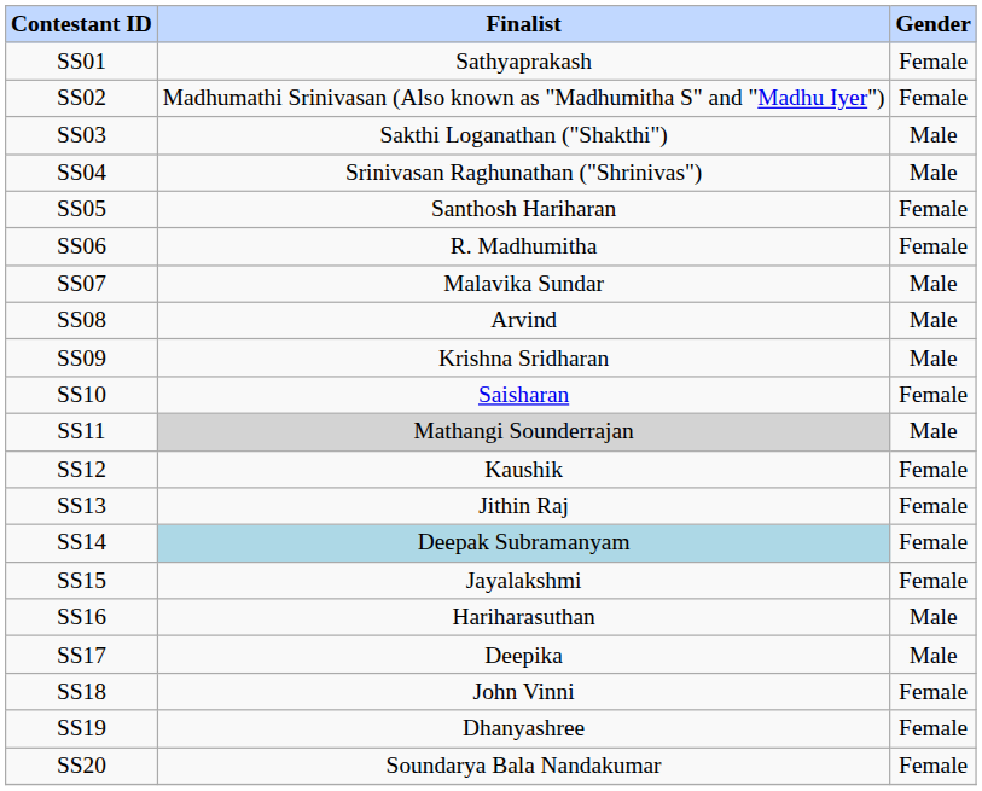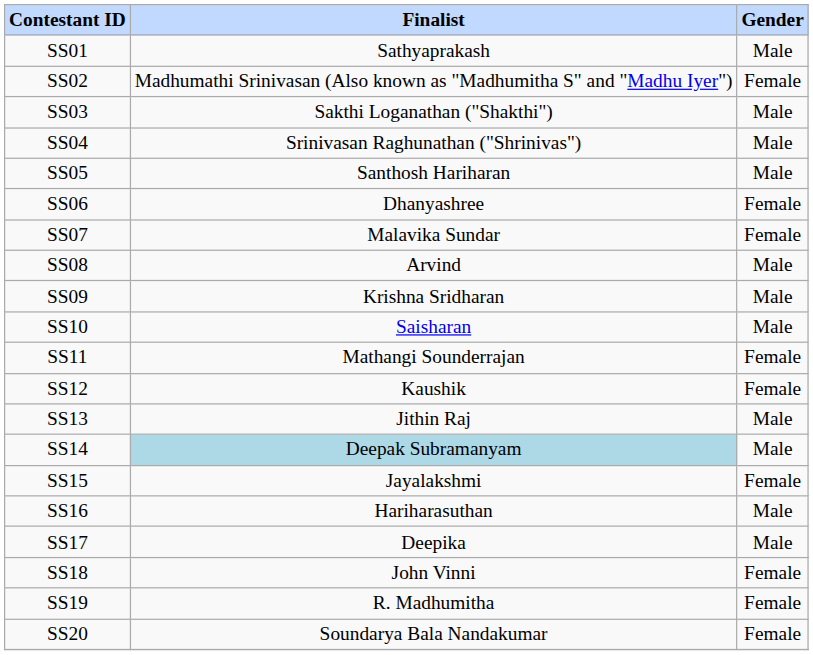 <table class="wikitable sortable" style="text-align: center; width: auto;">
 <tr style="background:#C1D8FF;">
 <th style="background-color:#C1D8FF;">Contestant ID</th>
 <th style="background-color:#C1D8FF;">Finalist</th>
 <th style="background-color:#C1D8FF;">Gender</th>
 </tr>
 <tr>
 <td>SS01</td>
 <td>Sathyaprakash</td>
-<td>Female</td>
+<td>Male</td>
 </tr>
 <tr>
 <td>SS02</td>
 <td>Madhumathi Srinivasan (Also known as "Madhumitha S" and "<a href='#'>Madhu Iyer</a>")</td>
 <td>Female</td>
 </tr>
 <tr>
 <td>SS03</td>
 <td>Sakthi Loganathan ("Shakthi")</td>
 <td>Male</td>
 </tr>
 <tr>
 <td>SS04</td>
 <td>Srinivasan Raghunathan ("Shrinivas")</td>
 <td>Male</td>
 </tr>
 <tr>
 <td>SS05</td>
 <td>Santhosh Hariharan</td>
-<td>Female</td>
+<td>Male</td>
 </tr>
 <tr>
 <td>SS06</td>
-<td>R. Madhumitha</td>
+<td>Dhanyashree</td>
 <td>Female</td>
 </tr>
 <tr>
 <td>SS07</td>
 <td>Malavika Sundar</td>
-<td>Male</td>
+<td>Female</td>
 </tr>
 <tr>
 <td>SS08</td>
 <td>Arvind</td>
 <td>Male</td>
 </tr>
 <tr>
 <td>SS09</td>
 <td>Krishna Sridharan</td>
 <td>Male</td>
 </tr>
 <tr>
 <td>SS10</td>
 <td><a href='#'>Saisharan</a></td>
-<td>Female</td>
+<td>Male</td>
 </tr>
 <tr>
 <td>SS11</td>
-<td style="background: lightgrey;">Mathangi Sounderrajan</td>
-<td>Male</td>
+<td>Mathangi Sounderrajan</td>
+<td>Female</td>
 </tr>
 <tr>
 <td>SS12</td>
 <td>Kaushik</td>
 <td>Female</td>
 </tr>
 <tr>
 <td>SS13</td>
 <td>Jithin Raj</td>
-<td>Female</td>
+<td>Male</td>
 </tr>
 <tr>
 <td>SS14</td>
 <td style="background: lightblue;">Deepak Subramanyam</td>
-<td>Female</td>
+<td>Male</td>
 </tr>
 <tr>
 <td>SS15</td>
 <td>Jayalakshmi</td>
 <td>Female</td>
 </tr>
 <tr>
 <td>SS16</td>
 <td>Hariharasuthan</td>
 <td>Male</td>
 </tr>
 <tr>
 <td>SS17</td>
 <td>Deepika</td>
 <td>Male</td>
 </tr>
 <tr>
 <td>SS18</td>
 <td>John Vinni</td>
 <td>Female</td>
 </tr>
 <tr>
 <td>SS19</td>
-<td>Dhanyashree</td>
+<td>R. Madhumitha</td>
 <td>Female</td>
 </tr>
 <tr>
 <td>SS20</td>
 <td>Soundarya Bala Nandakumar</td>
 <td>Female</td>
 </tr>
 <tr>
 </tr>
 </table>
